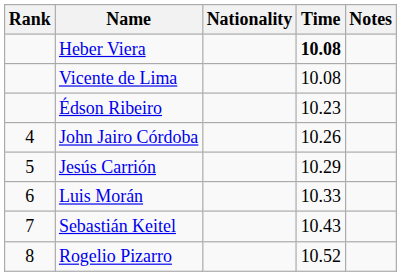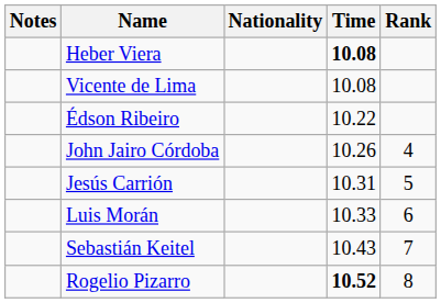 <table class="wikitable sortable" style="text-align:center;font-size:95%">
 <tr>
-<th>Rank</th>
+<th>Notes</th>
 <th>Name</th>
 <th>Nationality</th>
 <th>Time</th>
-<th>Notes</th>
+<th>Rank</th>
 </tr>
 <tr>
 <td></td>
 <td align=left><a href='#'>Heber Viera</a></td>
 <td align=left></td>
 <td><strong>10.08</strong></td>
 <td></td>
 </tr>
 <tr>
 <td></td>
 <td align=left><a href='#'>Vicente de Lima</a></td>
 <td align=left></td>
 <td>10.08</td>
 <td></td>
 </tr>
 <tr>
 <td></td>
 <td align=left><a href='#'>Édson Ribeiro</a></td>
 <td align=left></td>
-<td>10.23</td>
+<td>10.22</td>
 <td></td>
 </tr>
 <tr>
-<td>4</td>
+<td></td>
 <td align=left><a href='#'>John Jairo Córdoba</a></td>
 <td align=left></td>
 <td>10.26</td>
-<td></td>
+<td>4</td>
 </tr>
 <tr>
-<td>5</td>
+<td></td>
 <td align=left><a href='#'>Jesús Carrión</a></td>
 <td align=left></td>
-<td>10.29</td>
-<td></td>
+<td>10.31</td>
+<td>5</td>
 </tr>
 <tr>
-<td>6</td>
+<td></td>
 <td align=left><a href='#'>Luis Morán</a></td>
 <td align=left></td>
 <td>10.33</td>
-<td></td>
+<td>6</td>
 </tr>
 <tr>
-<td>7</td>
+<td></td>
 <td align=left><a href='#'>Sebastián Keitel</a></td>
 <td align=left></td>
 <td>10.43</td>
-<td></td>
+<td>7</td>
 </tr>
 <tr>
-<td>8</td>
+<td></td>
 <td align=left><a href='#'>Rogelio Pizarro</a></td>
 <td align=left></td>
-<td>10.52</td>
-<td></td>
+<td><strong>10.52</strong></td>
+<td>8</td>
 </tr>
 </table>
